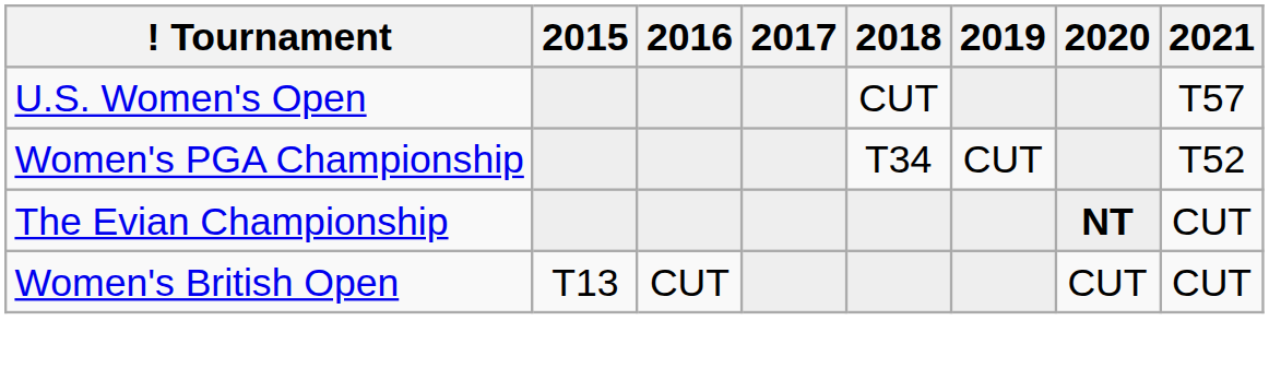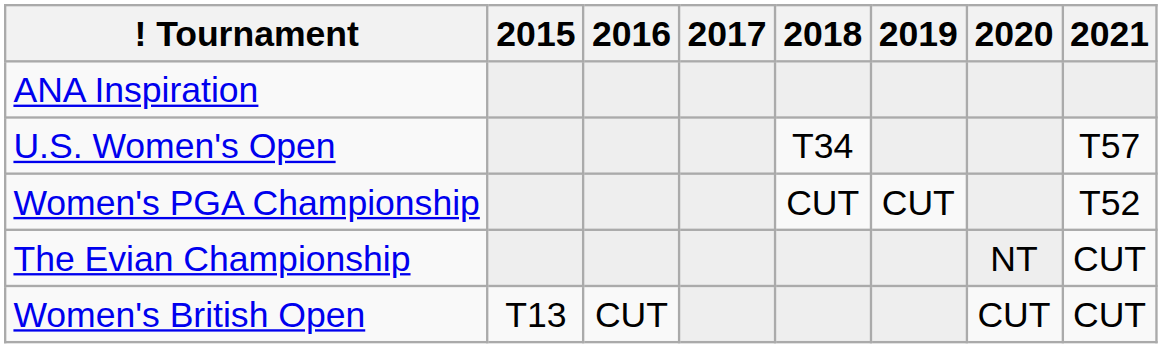 <table class="wikitable" style="font-size:95%;text-align:center;">
 <tr>
 <th>! Tournament</th>
 <th>2015</th>
 <th>2016</th>
 <th>2017</th>
 <th>2018</th>
 <th>2019</th>
 <th>2020</th>
 <th>2021</th>
 </tr>
 <tr>
+<td align=left><a href='#'>ANA Inspiration</a></td>
+<td style="background:#eeeeee;"></td>
+<td style="background:#eeeeee;"></td>
+<td style="background:#eeeeee;"></td>
+<td style="background:#eeeeee;"></td>
+<td style="background:#eeeeee;"></td>
+<td style="background:#eeeeee;"></td>
+<td style="background:#eeeeee;"></td>
+</tr>
+<tr>
 <td align=left><a href='#'>U.S. Women's Open</a></td>
 <td style="background:#eeeeee;"></td>
 <td style="background:#eeeeee;"></td>
 <td style="background:#eeeeee;"></td>
-<td>CUT</td>
+<td>T34</td>
 <td style="background:#eeeeee;"></td>
 <td style="background:#eeeeee;"></td>
 <td>T57</td>
 </tr>
 <tr>
 <td align=left><a href='#'>Women's PGA Championship</a></td>
 <td style="background:#eeeeee;"></td>
 <td style="background:#eeeeee;"></td>
 <td style="background:#eeeeee;"></td>
-<td>T34</td>
+<td>CUT</td>
 <td>CUT</td>
 <td style="background:#eeeeee;"></td>
 <td>T52</td>
 </tr>
 <tr>
 <td align=left><a href='#'>The Evian Championship</a></td>
 <td style="background:#eeeeee;"></td>
 <td style="background:#eeeeee;"></td>
 <td style="background:#eeeeee;"></td>
 <td style="background:#eeeeee;"></td>
 <td style="background:#eeeeee;"></td>
-<td style="background:#eeeeee;"><strong>NT</strong></td>
+<td style="background:#eeeeee;">NT</td>
 <td>CUT</td>
 </tr>
 <tr>
 <td align=left><a href='#'>Women's British Open</a></td>
 <td>T13</td>
 <td>CUT</td>
 <td style="background:#eeeeee;"></td>
 <td style="background:#eeeeee;"></td>
 <td style="background:#eeeeee;"></td>
 <td>CUT</td>
 <td>CUT</td>
 </tr>
 </table>
